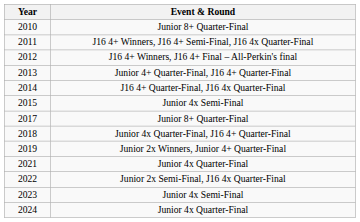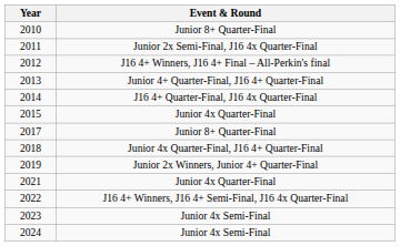 <table class="wikitable" style="text-align:center">
 <tr>
 <th width=70>Year</th>
 <th width=500>Event & Round</th>
 </tr>
 <tr>
 <td>2010</td>
 <td>Junior 8+ Quarter-Final</td>
 </tr>
 <tr>
 <td>2011</td>
-<td>J16 4+ Winners, J16 4+ Semi-Final, J16 4x Quarter-Final</td>
+<td>Junior 2x Semi-Final, J16 4x Quarter-Final</td>
 </tr>
 <tr>
 <td>2012</td>
 <td>J16 4+ Winners, J16 4+ Final – All-Perkin's final</td>
 </tr>
 <tr>
 <td>2013</td>
 <td>Junior 4+ Quarter-Final, J16 4+ Quarter-Final</td>
 </tr>
 <tr>
 <td>2014</td>
 <td>J16 4+ Quarter-Final, J16 4x Quarter-Final</td>
 </tr>
 <tr>
 <td>2015</td>
-<td>Junior 4x Semi-Final</td>
+<td>Junior 4x Quarter-Final</td>
 </tr>
 <tr>
 <td>2017</td>
 <td>Junior 8+ Quarter-Final</td>
 </tr>
 <tr>
 <td>2018</td>
 <td>Junior 4x Quarter-Final, J16 4+ Quarter-Final</td>
 </tr>
 <tr>
 <td>2019</td>
 <td>Junior 2x Winners, Junior 4+ Quarter-Final</td>
 </tr>
 <tr>
 <td>2021</td>
 <td>Junior 4x Quarter-Final</td>
 </tr>
 <tr>
 <td>2022</td>
-<td>Junior 2x Semi-Final, J16 4x Quarter-Final</td>
+<td>J16 4+ Winners, J16 4+ Semi-Final, J16 4x Quarter-Final</td>
 </tr>
 <tr>
 <td>2023</td>
 <td>Junior 4x Semi-Final</td>
 </tr>
 <tr>
 <td>2024</td>
-<td>Junior 4x Quarter-Final</td>
+<td>Junior 4x Semi-Final</td>
 </tr>
 </table>
